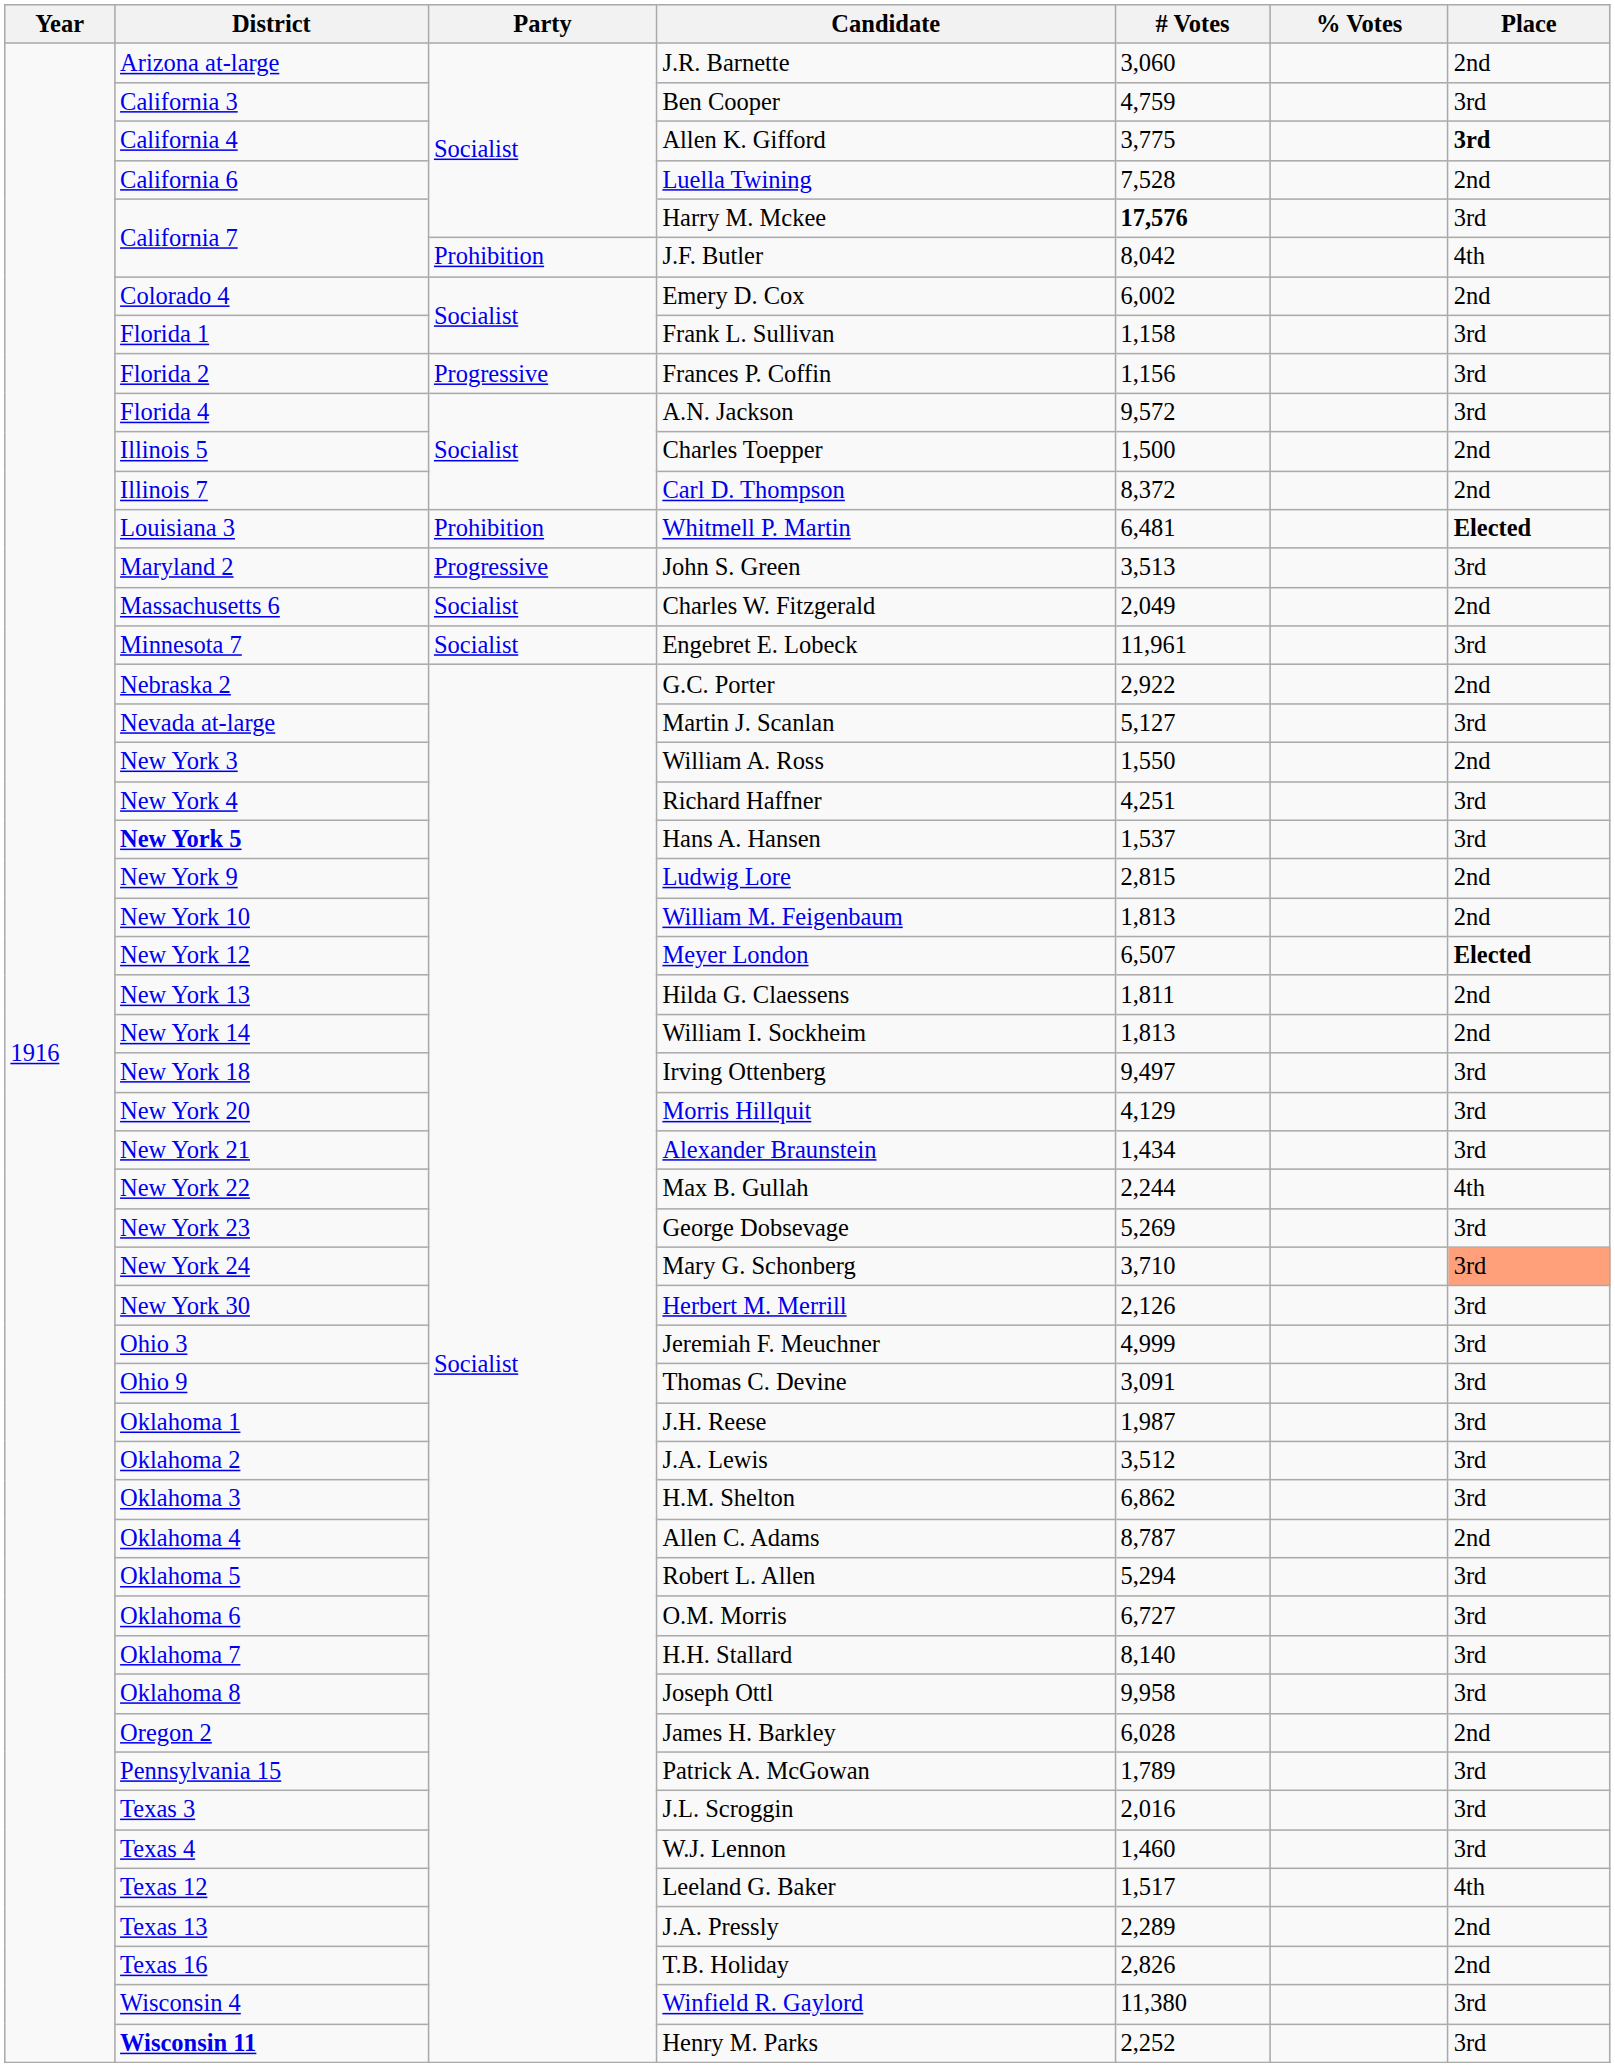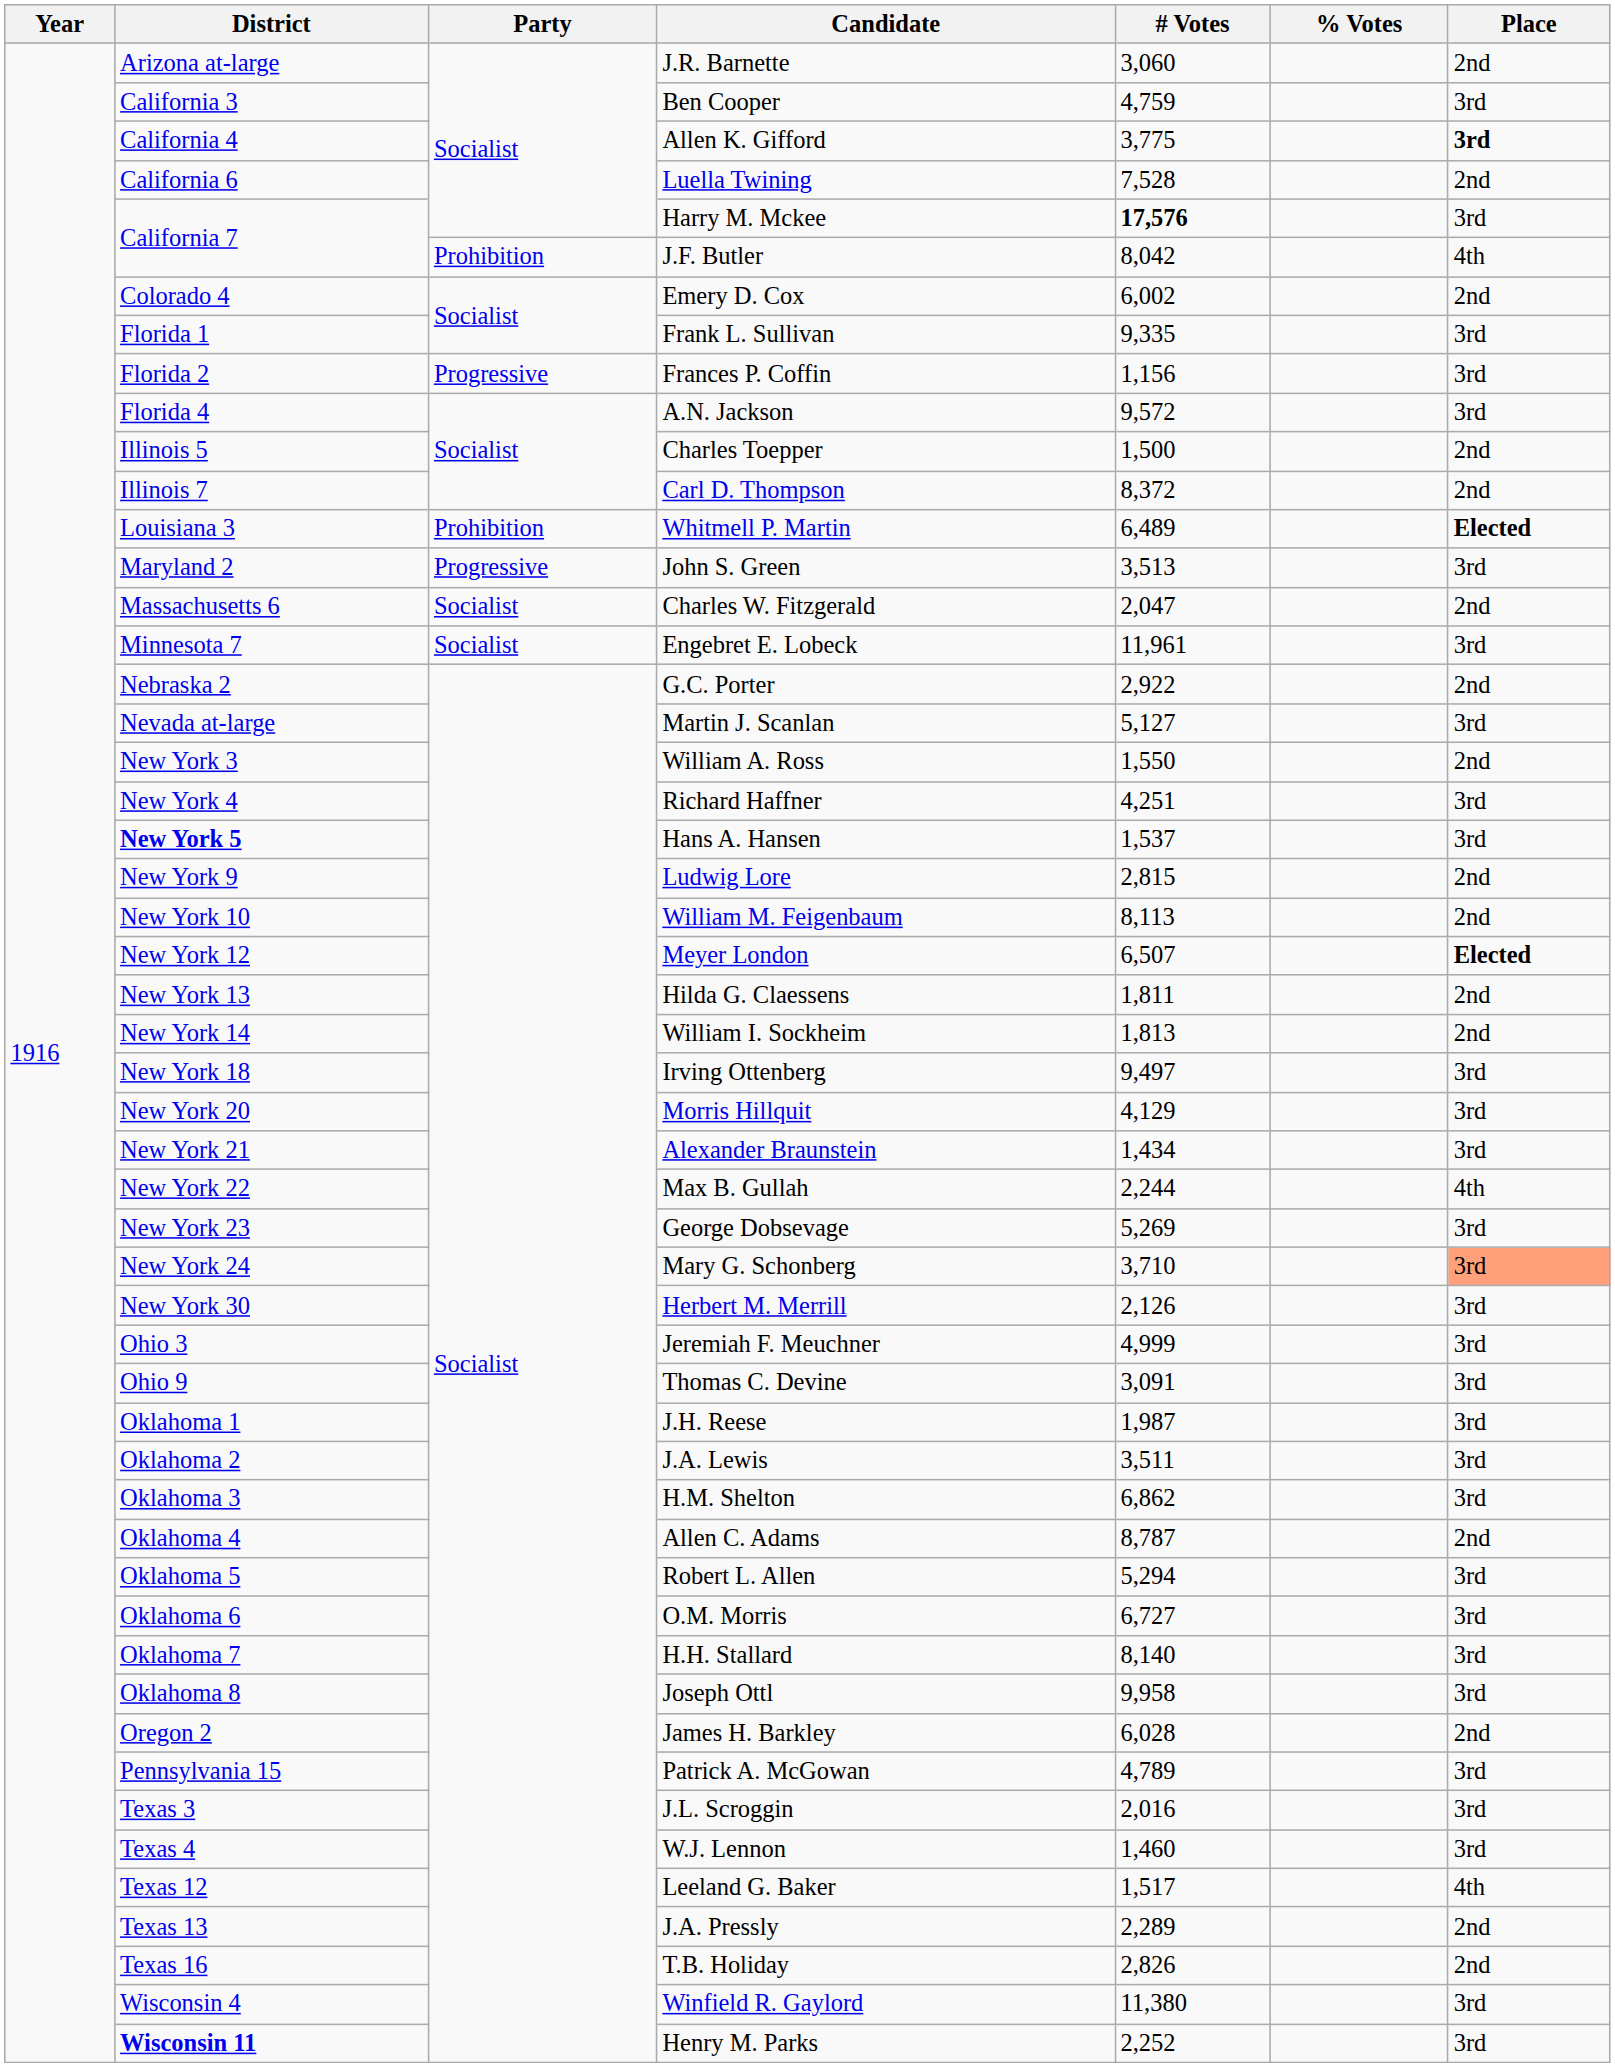 <table class="wikitable sortable collapsible collapsed" style="width:1050px">
 <tr>
 <th>Year</th>
 <th>District</th>
 <th>Party</th>
 <th>Candidate</th>
 <th># Votes</th>
 <th>% Votes</th>
 <th>Place</th>
 </tr>
 <tr>
 <td rowspan=52><a href='#'>1916</a></td>
 <td><a href='#'>Arizona at-large</a></td>
 <td style='border-style: solid solid none solid;' rowspan=4><br><br><a href='#'>Socialist</a></td>
 <td>J.R. Barnette</td>
 <td>3,060</td>
 <td></td>
 <td>2nd</td>
 </tr>
 <tr>
 <td><a href='#'>California 3</a></td>
 <td>Ben Cooper</td>
 <td>4,759</td>
 <td></td>
 <td>3rd</td>
 </tr>
 <tr>
 <td><a href='#'>California 4</a></td>
 <td>Allen K. Gifford</td>
 <td>3,775</td>
 <td></td>
 <td><strong>3rd</strong></td>
 </tr>
 <tr>
 <td><a href='#'>California 6</a></td>
 <td><a href='#'>Luella Twining</a></td>
 <td>7,528</td>
 <td></td>
 <td>2nd</td>
 </tr>
 <tr>
 <td rowspan=2><a href='#'>California 7</a></td>
 <td style='border-style: none solid solid solid;'></td>
 <td>Harry M. Mckee</td>
 <td><strong>17,576</strong></td>
 <td></td>
 <td>3rd</td>
 </tr>
 <tr>
 <td><a href='#'>Prohibition</a></td>
 <td>J.F. Butler</td>
 <td>8,042</td>
 <td></td>
 <td>4th</td>
 </tr>
 <tr>
 <td><a href='#'>Colorado 4</a></td>
 <td rowspan=2><a href='#'>Socialist</a></td>
 <td>Emery D. Cox</td>
 <td>6,002</td>
 <td></td>
 <td>2nd</td>
 </tr>
 <tr>
 <td><a href='#'>Florida 1</a></td>
 <td>Frank L. Sullivan</td>
-<td>1,158</td>
+<td>9,335</td>
 <td></td>
 <td>3rd</td>
 </tr>
 <tr>
 <td><a href='#'>Florida 2</a></td>
 <td><a href='#'>Progressive</a></td>
 <td>Frances P. Coffin</td>
 <td>1,156</td>
 <td></td>
 <td>3rd</td>
 </tr>
 <tr>
 <td><a href='#'>Florida 4</a></td>
 <td rowspan=3><a href='#'>Socialist</a></td>
 <td>A.N. Jackson</td>
 <td>9,572</td>
 <td></td>
 <td>3rd</td>
 </tr>
 <tr>
 <td><a href='#'>Illinois 5</a></td>
 <td>Charles Toepper</td>
 <td>1,500</td>
 <td></td>
 <td>2nd</td>
 </tr>
 <tr>
 <td><a href='#'>Illinois 7</a></td>
 <td><a href='#'>Carl D. Thompson</a></td>
 <td>8,372</td>
 <td></td>
 <td>2nd</td>
 </tr>
 <tr>
 <td><a href='#'>Louisiana 3</a></td>
 <td><a href='#'>Prohibition</a></td>
 <td><a href='#'>Whitmell P. Martin</a></td>
-<td>6,481</td>
+<td>6,489</td>
 <td></td>
 <td data-sort-value="1st"><strong>Elected</strong></td>
 </tr>
 <tr>
 <td><a href='#'>Maryland 2</a></td>
 <td><a href='#'>Progressive</a></td>
 <td>John S. Green</td>
 <td>3,513</td>
 <td></td>
 <td>3rd</td>
 </tr>
 <tr>
 <td><a href='#'>Massachusetts 6</a></td>
 <td><a href='#'>Socialist</a></td>
 <td>Charles W. Fitzgerald</td>
-<td>2,049</td>
+<td>2,047</td>
 <td></td>
 <td>2nd</td>
 </tr>
 <tr>
 <td><a href='#'>Minnesota 7</a></td>
 <td><a href='#'>Socialist</a></td>
 <td>Engebret E. Lobeck</td>
 <td>11,961</td>
 <td></td>
 <td>3rd</td>
 </tr>
 <tr>
 <td><a href='#'>Nebraska 2</a></td>
 <td rowspan=36><a href='#'>Socialist</a></td>
 <td>G.C. Porter</td>
 <td>2,922</td>
 <td></td>
 <td>2nd</td>
 </tr>
 <tr>
 <td><a href='#'>Nevada at-large</a></td>
 <td>Martin J. Scanlan</td>
 <td>5,127</td>
 <td></td>
 <td>3rd</td>
 </tr>
 <tr>
 <td><a href='#'>New York 3</a></td>
 <td>William A. Ross</td>
 <td>1,550</td>
 <td></td>
 <td>2nd</td>
 </tr>
 <tr>
 <td><a href='#'>New York 4</a></td>
 <td>Richard Haffner</td>
 <td>4,251</td>
 <td></td>
 <td>3rd</td>
 </tr>
 <tr>
 <td><strong><a href='#'>New York 5</a></strong></td>
 <td>Hans A. Hansen</td>
 <td>1,537</td>
 <td></td>
 <td>3rd</td>
 </tr>
 <tr>
 <td><a href='#'>New York 9</a></td>
 <td><a href='#'>Ludwig Lore</a></td>
 <td>2,815</td>
 <td></td>
 <td>2nd</td>
 </tr>
 <tr>
 <td><a href='#'>New York 10</a></td>
 <td><a href='#'>William M. Feigenbaum</a></td>
-<td>1,813</td>
+<td>8,113</td>
 <td></td>
 <td>2nd</td>
 </tr>
 <tr>
 <td><a href='#'>New York 12</a></td>
 <td><a href='#'>Meyer London</a></td>
 <td>6,507</td>
 <td></td>
 <td data-sort-value="1st"><strong>Elected</strong></td>
 </tr>
 <tr>
 <td><a href='#'>New York 13</a></td>
 <td>Hilda G. Claessens</td>
 <td>1,811</td>
 <td></td>
 <td>2nd</td>
 </tr>
 <tr>
 <td><a href='#'>New York 14</a></td>
 <td>William I. Sockheim</td>
 <td>1,813</td>
 <td></td>
 <td>2nd</td>
 </tr>
 <tr>
 <td><a href='#'>New York 18</a></td>
 <td>Irving Ottenberg</td>
 <td>9,497</td>
 <td></td>
 <td>3rd</td>
 </tr>
 <tr>
 <td><a href='#'>New York 20</a></td>
 <td><a href='#'>Morris Hillquit</a></td>
 <td>4,129</td>
 <td></td>
 <td>3rd</td>
 </tr>
 <tr>
 <td><a href='#'>New York 21</a></td>
 <td><a href='#'>Alexander Braunstein</a></td>
 <td>1,434</td>
 <td></td>
 <td>3rd</td>
 </tr>
 <tr>
 <td><a href='#'>New York 22</a></td>
 <td>Max B. Gullah</td>
 <td>2,244</td>
 <td></td>
 <td>4th</td>
 </tr>
 <tr>
 <td><a href='#'>New York 23</a></td>
 <td>George Dobsevage</td>
 <td>5,269</td>
 <td></td>
 <td>3rd</td>
 </tr>
 <tr>
 <td><a href='#'>New York 24</a></td>
 <td>Mary G. Schonberg</td>
 <td>3,710</td>
 <td></td>
 <td style="background: lightsalmon;">3rd</td>
 </tr>
 <tr>
 <td><a href='#'>New York 30</a></td>
 <td><a href='#'>Herbert M. Merrill</a></td>
 <td>2,126</td>
 <td></td>
 <td>3rd</td>
 </tr>
 <tr>
 <td><a href='#'>Ohio 3</a></td>
 <td>Jeremiah F. Meuchner</td>
 <td>4,999</td>
 <td></td>
 <td>3rd</td>
 </tr>
 <tr>
 <td><a href='#'>Ohio 9</a></td>
 <td>Thomas C. Devine</td>
 <td>3,091</td>
 <td></td>
 <td>3rd</td>
 </tr>
 <tr>
 <td><a href='#'>Oklahoma 1</a></td>
 <td>J.H. Reese</td>
 <td>1,987</td>
 <td></td>
 <td>3rd</td>
 </tr>
 <tr>
 <td><a href='#'>Oklahoma 2</a></td>
 <td>J.A. Lewis</td>
-<td>3,512</td>
+<td>3,511</td>
 <td></td>
 <td>3rd</td>
 </tr>
 <tr>
 <td><a href='#'>Oklahoma 3</a></td>
 <td>H.M. Shelton</td>
 <td>6,862</td>
 <td></td>
 <td>3rd</td>
 </tr>
 <tr>
 <td><a href='#'>Oklahoma 4</a></td>
 <td>Allen C. Adams</td>
 <td>8,787</td>
 <td></td>
 <td>2nd</td>
 </tr>
 <tr>
 <td><a href='#'>Oklahoma 5</a></td>
 <td>Robert L. Allen</td>
 <td>5,294</td>
 <td></td>
 <td>3rd</td>
 </tr>
 <tr>
 <td><a href='#'>Oklahoma 6</a></td>
 <td>O.M. Morris</td>
 <td>6,727</td>
 <td></td>
 <td>3rd</td>
 </tr>
 <tr>
 <td><a href='#'>Oklahoma 7</a></td>
 <td>H.H. Stallard</td>
 <td>8,140</td>
 <td></td>
 <td>3rd</td>
 </tr>
 <tr>
 <td><a href='#'>Oklahoma 8</a></td>
 <td>Joseph Ottl</td>
 <td>9,958</td>
 <td></td>
 <td>3rd</td>
 </tr>
 <tr>
 <td><a href='#'>Oregon 2</a></td>
 <td>James H. Barkley</td>
 <td>6,028</td>
 <td></td>
 <td>2nd</td>
 </tr>
 <tr>
 <td><a href='#'>Pennsylvania 15</a></td>
 <td>Patrick A. McGowan</td>
-<td>1,789</td>
+<td>4,789</td>
 <td></td>
 <td>3rd</td>
 </tr>
 <tr>
 <td><a href='#'>Texas 3</a></td>
 <td>J.L. Scroggin</td>
 <td>2,016</td>
 <td></td>
 <td>3rd</td>
 </tr>
 <tr>
 <td><a href='#'>Texas 4</a></td>
 <td>W.J. Lennon</td>
 <td>1,460</td>
 <td></td>
 <td>3rd</td>
 </tr>
 <tr>
 <td><a href='#'>Texas 12</a></td>
 <td>Leeland G. Baker</td>
 <td>1,517</td>
 <td></td>
 <td>4th</td>
 </tr>
 <tr>
 <td><a href='#'>Texas 13</a></td>
 <td>J.A. Pressly</td>
 <td>2,289</td>
 <td></td>
 <td>2nd</td>
 </tr>
 <tr>
 <td><a href='#'>Texas 16</a></td>
 <td>T.B. Holiday</td>
 <td>2,826</td>
 <td></td>
 <td>2nd</td>
 </tr>
 <tr>
 <td><a href='#'>Wisconsin 4</a></td>
 <td><a href='#'>Winfield R. Gaylord</a></td>
 <td>11,380</td>
 <td></td>
 <td>3rd</td>
 </tr>
 <tr>
 <td><strong><a href='#'>Wisconsin 11</a></strong></td>
 <td>Henry M. Parks</td>
 <td>2,252</td>
 <td></td>
 <td>3rd</td>
 </tr>
 <tr>
 </tr>
 </table>
